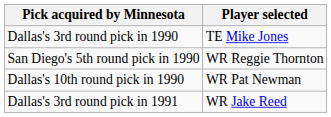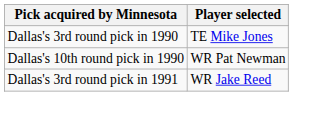 <table class="wikitable">
 <tr>
 <th>Pick acquired by Minnesota</th>
 <th>Player selected</th>
 </tr>
 <tr>
 <td>Dallas's 3rd round pick in 1990</td>
 <td>TE <a href='#'>Mike Jones</a></td>
 </tr>
 <tr>
-<td>San Diego's 5th round pick in 1990</td>
-<td>WR Reggie Thornton</td>
-</tr>
-<tr>
 <td>Dallas's 10th round pick in 1990</td>
 <td>WR Pat Newman</td>
 </tr>
 <tr>
 <td>Dallas's 3rd round pick in 1991</td>
 <td>WR <a href='#'>Jake Reed</a></td>
 </tr>
 </table>
